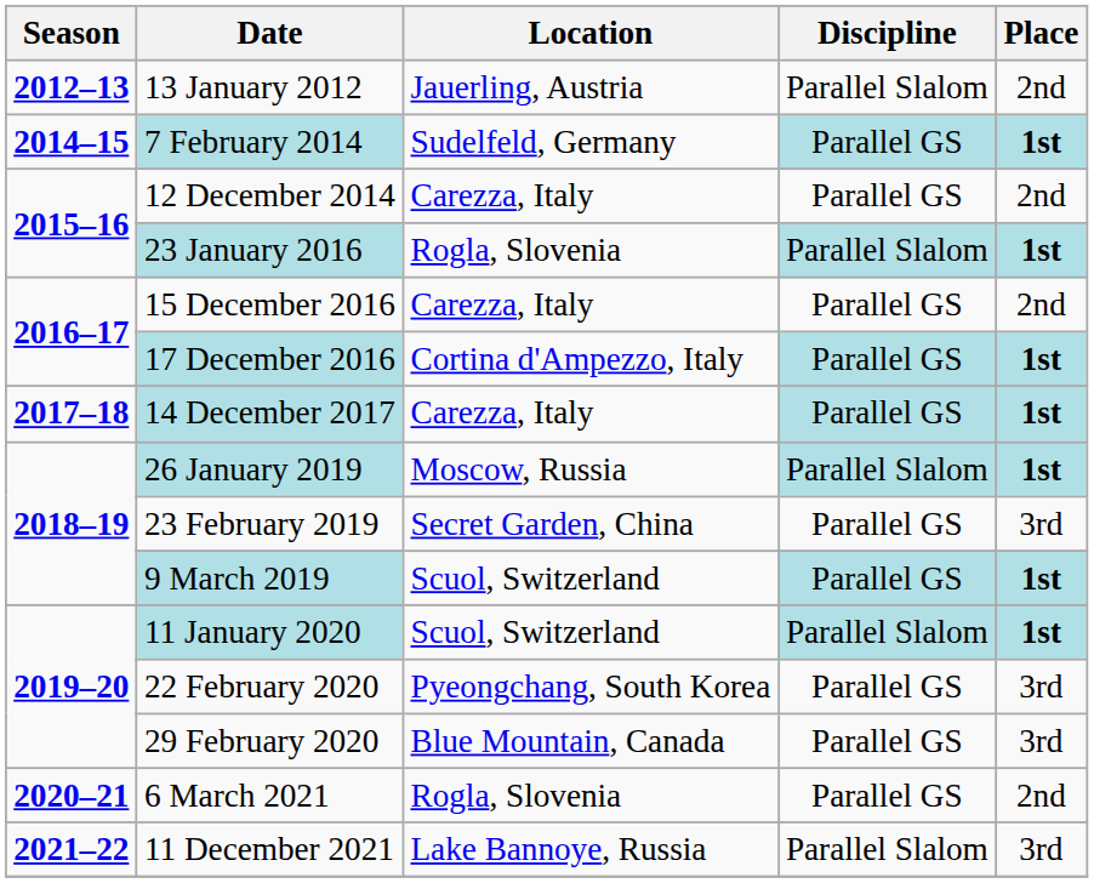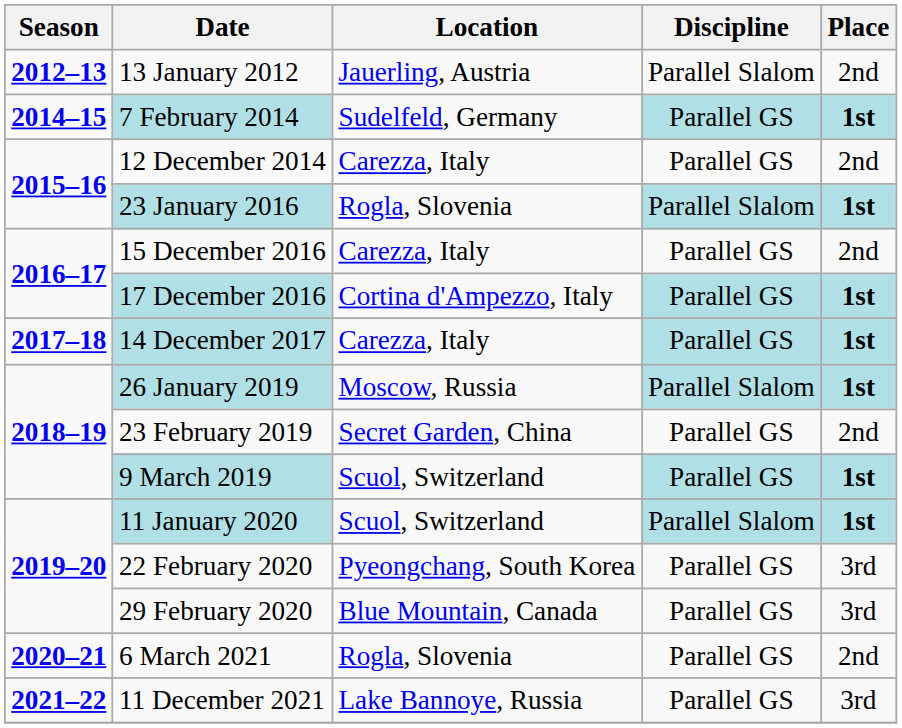 <table class="wikitable"  style="text-align:center; font-size:95%;">
 <tr>
 <th>Season</th>
 <th>Date</th>
 <th>Location</th>
 <th>Discipline</th>
 <th>Place</th>
 </tr>
 <tr>
 <td align=center><strong><a href='#'>2012–13</a></strong></td>
 <td align=left>13 January 2012</td>
 <td align=left> <a href='#'>Jauerling</a>, Austria</td>
 <td>Parallel Slalom</td>
 <td>2nd</td>
 </tr>
 <tr>
 <td align=center><strong><a href='#'>2014–15</a></strong></td>
 <td bgcolor="#BOEOE6" align=left>7 February 2014</td>
 <td align=left> <a href='#'>Sudelfeld</a>, Germany</td>
 <td bgcolor="#BOEOE6">Parallel GS</td>
 <td bgcolor="#BOEOE6"><strong>1st</strong></td>
 </tr>
 <tr>
 <td rowspan=2 align=center><strong><a href='#'>2015–16</a></strong></td>
 <td align=left>12 December 2014</td>
 <td align=left> <a href='#'>Carezza</a>, Italy</td>
 <td>Parallel GS</td>
 <td>2nd</td>
 </tr>
 <tr>
 <td bgcolor="#BOEOE6" align=left>23 January 2016</td>
 <td align=left> <a href='#'>Rogla</a>, Slovenia</td>
 <td bgcolor="#BOEOE6">Parallel Slalom</td>
 <td bgcolor="#BOEOE6"><strong>1st</strong></td>
 </tr>
 <tr>
 <td rowspan=2 align=center><strong><a href='#'>2016–17</a></strong></td>
 <td align=left>15 December 2016</td>
 <td align=left> <a href='#'>Carezza</a>, Italy</td>
 <td>Parallel GS</td>
 <td>2nd</td>
 </tr>
 <tr>
 <td bgcolor="#BOEOE6" align=left>17 December 2016</td>
 <td align=left> <a href='#'>Cortina d'Ampezzo</a>, Italy</td>
 <td bgcolor="#BOEOE6">Parallel GS</td>
 <td bgcolor="#BOEOE6"><strong>1st</strong></td>
 </tr>
 <tr>
 <td align=center><strong><a href='#'>2017–18</a></strong></td>
 <td bgcolor="#BOEOE6" align=left>14 December 2017</td>
 <td align=left> <a href='#'>Carezza</a>, Italy</td>
 <td bgcolor="#BOEOE6">Parallel GS</td>
 <td bgcolor="#BOEOE6"><strong>1st</strong></td>
 </tr>
 <tr>
 <td rowspan=3 align=center><strong><a href='#'>2018–19</a></strong></td>
 <td bgcolor="#BOEOE6" align=left>26 January 2019</td>
 <td align=left> <a href='#'>Moscow</a>, Russia</td>
 <td bgcolor="#BOEOE6">Parallel Slalom</td>
 <td bgcolor="#BOEOE6"><strong>1st</strong></td>
 </tr>
 <tr>
 <td align=left>23 February 2019</td>
 <td align=left> <a href='#'>Secret Garden</a>, China</td>
 <td>Parallel GS</td>
-<td>3rd</td>
+<td>2nd</td>
 </tr>
 <tr>
 <td bgcolor="#BOEOE6" align=left>9 March 2019</td>
 <td align=left> <a href='#'>Scuol</a>, Switzerland</td>
 <td bgcolor="#BOEOE6">Parallel GS</td>
 <td bgcolor="#BOEOE6"><strong>1st</strong></td>
 </tr>
 <tr>
 <td rowspan=3 align=center><strong><a href='#'>2019–20</a></strong></td>
 <td bgcolor="#BOEOE6" align=left>11 January 2020</td>
 <td align=left> <a href='#'>Scuol</a>, Switzerland</td>
 <td bgcolor="#BOEOE6">Parallel Slalom</td>
 <td bgcolor="#BOEOE6"><strong>1st</strong></td>
 </tr>
 <tr>
 <td align=left>22 February 2020</td>
 <td align=left> <a href='#'>Pyeongchang</a>, South Korea</td>
 <td>Parallel GS</td>
 <td>3rd</td>
 </tr>
 <tr>
 <td align=left>29 February 2020</td>
 <td align=left> <a href='#'>Blue Mountain</a>, Canada</td>
 <td>Parallel GS</td>
 <td>3rd</td>
 </tr>
 <tr>
 <td rowspan=1 align=center><strong><a href='#'>2020–21</a></strong></td>
 <td align=left>6 March 2021</td>
 <td align=left> <a href='#'>Rogla</a>, Slovenia</td>
 <td>Parallel GS</td>
 <td>2nd</td>
 </tr>
 <tr>
 <td align=center rowspan=1><strong><a href='#'>2021–22</a></strong></td>
 <td align=left>11 December 2021</td>
 <td align=left> <a href='#'>Lake Bannoye</a>, Russia</td>
-<td>Parallel Slalom</td>
+<td>Parallel GS</td>
 <td>3rd</td>
 </tr>
 <tr>
 </tr>
 </table>
